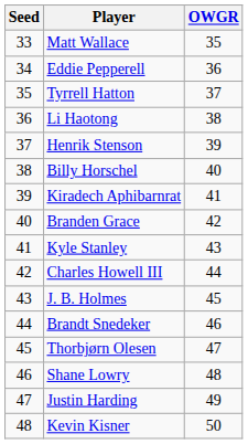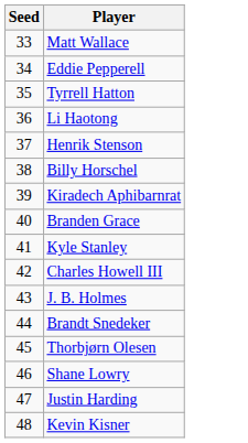 <table class=wikitable style=font-size:85%;text-align:center>
 <tr>
 <th>Seed</th>
 <th>Player</th>
-<th><a href='#'>OWGR</a></th>
 </tr>
 <tr>
 <td>33</td>
 <td style="text-align:left;"> <a href='#'>Matt Wallace</a></td>
-<td>35</td>
 </tr>
 <tr>
 <td>34</td>
 <td style="text-align:left;"> <a href='#'>Eddie Pepperell</a></td>
-<td>36</td>
 </tr>
 <tr>
 <td>35</td>
 <td style="text-align:left;"> <a href='#'>Tyrrell Hatton</a></td>
-<td>37</td>
 </tr>
 <tr>
 <td>36</td>
 <td style="text-align:left;"> <a href='#'>Li Haotong</a></td>
-<td>38</td>
 </tr>
 <tr>
 <td>37</td>
 <td style="text-align:left;"> <a href='#'>Henrik Stenson</a></td>
-<td>39</td>
 </tr>
 <tr>
 <td>38</td>
 <td style="text-align:left;"> <a href='#'>Billy Horschel</a></td>
-<td>40</td>
 </tr>
 <tr>
 <td>39</td>
 <td style="text-align:left;"> <a href='#'>Kiradech Aphibarnrat</a></td>
-<td>41</td>
 </tr>
 <tr>
 <td>40</td>
 <td style="text-align:left;"> <a href='#'>Branden Grace</a></td>
-<td>42</td>
 </tr>
 <tr>
 <td>41</td>
 <td style="text-align:left;"> <a href='#'>Kyle Stanley</a></td>
-<td>43</td>
 </tr>
 <tr>
 <td>42</td>
 <td style="text-align:left;"> <a href='#'>Charles Howell III</a></td>
-<td>44</td>
 </tr>
 <tr>
 <td>43</td>
 <td style="text-align:left;"> <a href='#'>J. B. Holmes</a></td>
-<td>45</td>
 </tr>
 <tr>
 <td>44</td>
 <td style="text-align:left;"> <a href='#'>Brandt Snedeker</a></td>
-<td>46</td>
 </tr>
 <tr>
 <td>45</td>
 <td style="text-align:left;"> <a href='#'>Thorbjørn Olesen</a></td>
-<td>47</td>
 </tr>
 <tr>
 <td>46</td>
 <td style="text-align:left;"> <a href='#'>Shane Lowry</a></td>
-<td>48</td>
 </tr>
 <tr>
 <td>47</td>
 <td style="text-align:left;"> <a href='#'>Justin Harding</a></td>
-<td>49</td>
 </tr>
 <tr>
 <td>48</td>
 <td style="text-align:left;"> <a href='#'>Kevin Kisner</a></td>
-<td>50</td>
 </tr>
 </table>
